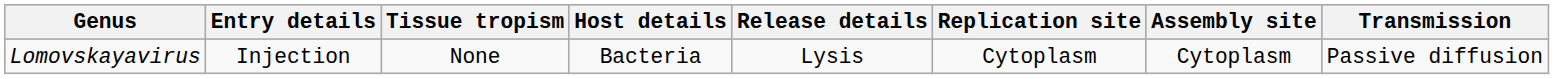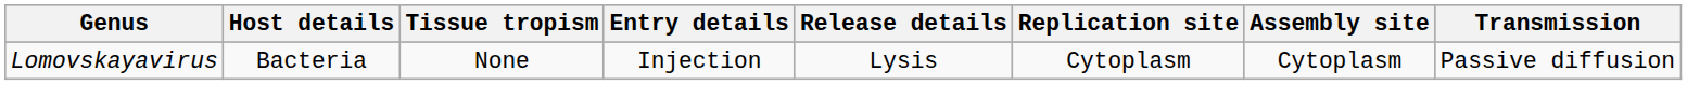 <table class="wikitable sortable" style="text-align:center">
 <tr>
 <th>Genus</th>
+<th>Host details</th>
+<th>Tissue tropism</th>
 <th>Entry details</th>
-<th>Tissue tropism</th>
-<th>Host details</th>
 <th>Release details</th>
 <th>Replication site</th>
 <th>Assembly site</th>
 <th>Transmission</th>
 </tr>
 <tr>
 <td><em>Lomovskayavirus</em></td>
+<td>Bacteria</td>
+<td>None</td>
 <td>Injection</td>
-<td>None</td>
-<td>Bacteria</td>
 <td>Lysis</td>
 <td>Cytoplasm</td>
 <td>Cytoplasm</td>
 <td>Passive diffusion</td>
 </tr>
 </table>
